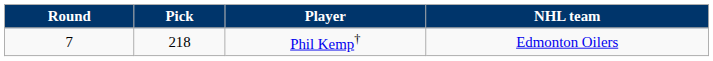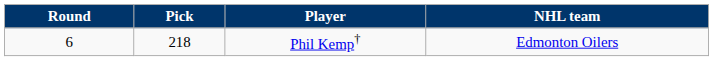 <table class="wikitable" width="60%">
 <tr>
 <th style="color:white; background:#00356B">Round</th>
 <th style="color:white; background:#00356B">Pick</th>
 <th style="color:white; background:#00356B">Player</th>
 <th style="color:white; background:#00356B">NHL team</th>
 </tr>
 <tr align="center" bgcolor="">
-<td>7</td>
+<td>6</td>
 <td>218</td>
 <td><a href='#'>Phil Kemp</a><sup>†</sup></td>
 <td><a href='#'>Edmonton Oilers</a></td>
 </tr>
 </table>
